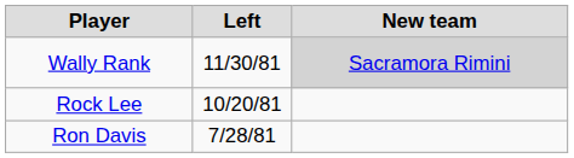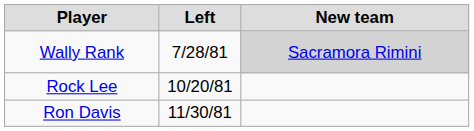 <table class="wikitable" style="text-align: center">
 <tr align="center"  bgcolor="#dddddd">
 <td style="width:140px"><strong>Player</strong></td>
 <td style="width:70px"><strong>Left</strong></td>
 <td style="width:210px"><strong>New team</strong></td>
 </tr>
 <tr style="height:40px">
 <td><a href='#'>Wally Rank</a></td>
-<td>11/30/81</td>
+<td>7/28/81</td>
 <td style="background: lightgrey;"><a href='#'>Sacramora Rimini</a></td>
 </tr>
 <tr>
 <td><a href='#'>Rock Lee</a></td>
 <td>10/20/81</td>
 <td></td>
 </tr>
 <tr>
 <td><a href='#'>Ron Davis</a></td>
-<td>7/28/81</td>
+<td>11/30/81</td>
 <td></td>
 </tr>
 </table>
